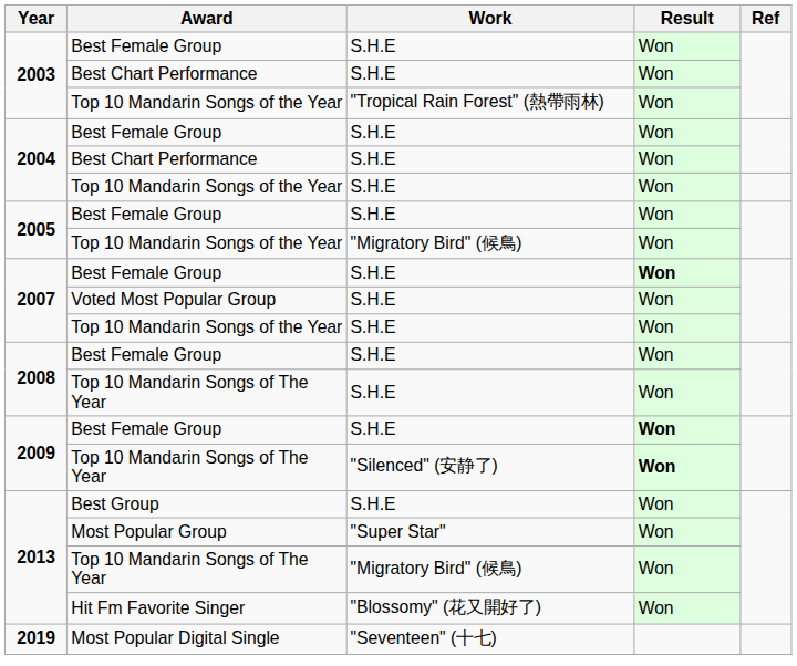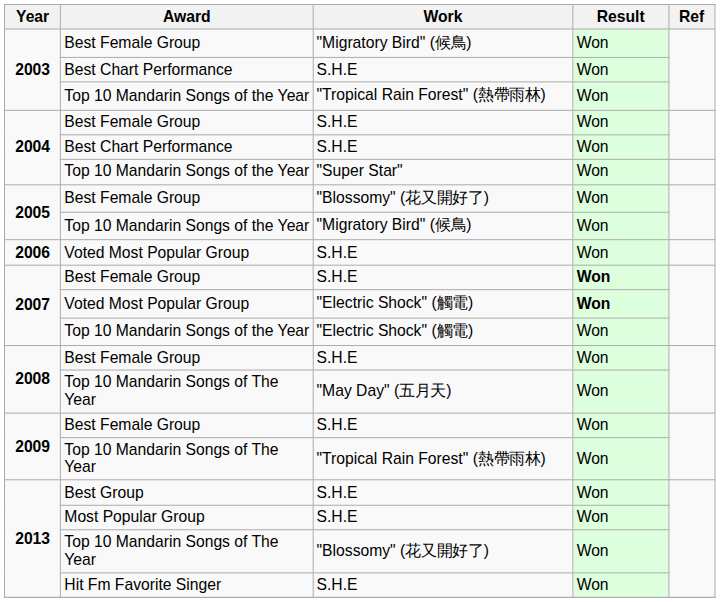 <table class="wikitable">
 <tr>
 <th width="50">Year</th>
 <th width="250">Award</th>
 <th width="258">Work</th>
 <th width="90">Result</th>
 <th width="40">Ref</th>
 </tr>
 <tr>
 <td rowspan="3" align="center"><strong>2003</strong></td>
 <td>Best Female Group</td>
-<td>S.H.E</td>
+<td>"Migratory Bird" (候鳥)</td>
 <td style="background: #ddffdd"><div>Won</div></td>
 <td rowspan="3" align="center"></td>
 </tr>
 <tr>
 <td>Best Chart Performance</td>
 <td>S.H.E</td>
 <td style="background: #ddffdd"><div>Won</div></td>
 </tr>
 <tr>
 <td>Top 10 Mandarin Songs of the Year</td>
 <td>"Tropical Rain Forest" (熱帶雨林)</td>
 <td style="background: #ddffdd"><div>Won</div></td>
 </tr>
 <tr>
 <td rowspan="3" align="center"><strong>2004</strong></td>
 <td>Best Female Group</td>
 <td>S.H.E</td>
 <td style="background: #ddffdd"><div>Won</div></td>
 <td rowspan="2" align="center"></td>
 </tr>
 <tr>
 <td>Best Chart Performance</td>
 <td>S.H.E</td>
 <td style="background: #ddffdd"><div>Won</div></td>
 </tr>
 <tr>
 <td>Top 10 Mandarin Songs of the Year</td>
-<td>S.H.E</td>
+<td>"Super Star"</td>
 <td style="background: #ddffdd"><div>Won</div></td>
 <td align="center"></td>
 </tr>
 <tr>
 <td rowspan="2" align="center"><strong>2005</strong></td>
 <td>Best Female Group</td>
-<td>S.H.E</td>
+<td>"Blossomy" (花又開好了)</td>
 <td style="background: #ddffdd"><div>Won</div></td>
 <td rowspan="2" align="center"></td>
 </tr>
 <tr>
 <td>Top 10 Mandarin Songs of the Year</td>
 <td>"Migratory Bird" (候鳥)</td>
 <td style="background: #ddffdd"><div>Won</div></td>
+</tr>
+<tr>
+<td align="center"><strong>2006</strong></td>
+<td>Voted Most Popular Group</td>
+<td>S.H.E</td>
+<td style="background: #ddffdd"><div>Won</div></td>
+<td align="center"></td>
 </tr>
 <tr>
 <td rowspan="3" align="center"><strong>2007</strong></td>
 <td>Best Female Group</td>
 <td>S.H.E</td>
 <td style="background: #ddffdd"><strong><div>Won</div></strong></td>
 <td rowspan="3" align="center"></td>
 </tr>
 <tr>
 <td>Voted Most Popular Group</td>
-<td>S.H.E</td>
-<td style="background: #ddffdd"><div>Won</div></td>
+<td>"Electric Shock" (觸電)</td>
+<td style="background: #ddffdd"><strong><div>Won</div></strong></td>
 </tr>
 <tr>
 <td>Top 10 Mandarin Songs of the Year</td>
-<td>S.H.E</td>
+<td>"Electric Shock" (觸電)</td>
 <td style="background: #ddffdd"><div>Won</div></td>
 </tr>
 <tr>
 <td rowspan="2" align="center"><strong>2008</strong></td>
 <td>Best Female Group</td>
 <td>S.H.E</td>
 <td style="background: #ddffdd"><div>Won</div></td>
 <td rowspan="2" align="center"></td>
 </tr>
 <tr>
 <td>Top 10 Mandarin Songs of The Year</td>
-<td>S.H.E</td>
+<td>"May Day" (五月天)</td>
 <td style="background: #ddffdd"><div>Won</div></td>
 </tr>
 <tr>
 <td rowspan="2" align="center"><strong>2009</strong></td>
 <td>Best Female Group</td>
 <td>S.H.E</td>
-<td style="background: #ddffdd"><strong><div>Won</div></strong></td>
+<td style="background: #ddffdd"><div>Won</div></td>
 <td rowspan="2" align="center"></td>
 </tr>
 <tr>
 <td>Top 10 Mandarin Songs of The Year</td>
-<td>"Silenced" (安静了)</td>
-<td style="background: #ddffdd"><strong><div>Won</div></strong></td>
+<td>"Tropical Rain Forest" (熱帶雨林)</td>
+<td style="background: #ddffdd"><div>Won</div></td>
 </tr>
 <tr>
 <td rowspan="4" align="center"><strong>2013</strong></td>
 <td>Best Group</td>
 <td>S.H.E</td>
 <td style="background: #ddffdd"><div>Won</div></td>
 <td rowspan="4" align="center"></td>
 </tr>
 <tr>
 <td>Most Popular Group</td>
-<td>"Super Star"</td>
+<td>S.H.E</td>
 <td style="background: #ddffdd"><div>Won</div></td>
 </tr>
 <tr>
 <td>Top 10 Mandarin Songs of The Year</td>
-<td>"Migratory Bird" (候鳥)</td>
+<td>"Blossomy" (花又開好了)</td>
 <td style="background: #ddffdd"><div>Won</div></td>
 </tr>
 <tr>
 <td>Hit Fm Favorite Singer</td>
-<td>"Blossomy" (花又開好了)</td>
+<td>S.H.E</td>
 <td style="background: #ddffdd"><div>Won</div></td>
-</tr>
-<tr>
-<td rowspan="1" align="center"><strong>2019</strong></td>
-<td>Most Popular Digital Single</td>
-<td>"Seventeen" (十七)</td>
-<td></td>
-<td rowspan="1" align="center"></td>
 </tr>
 <tr>
 </tr>
 </table>
